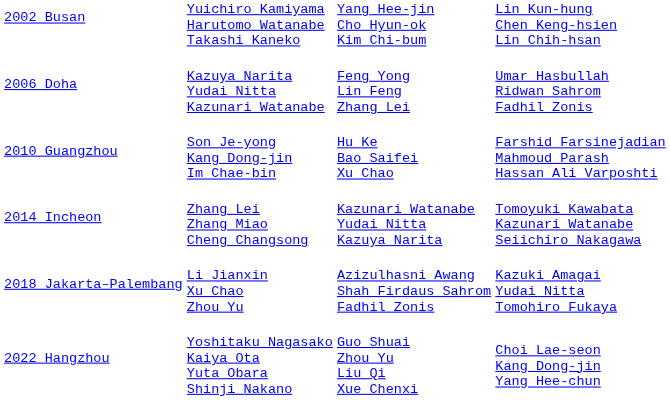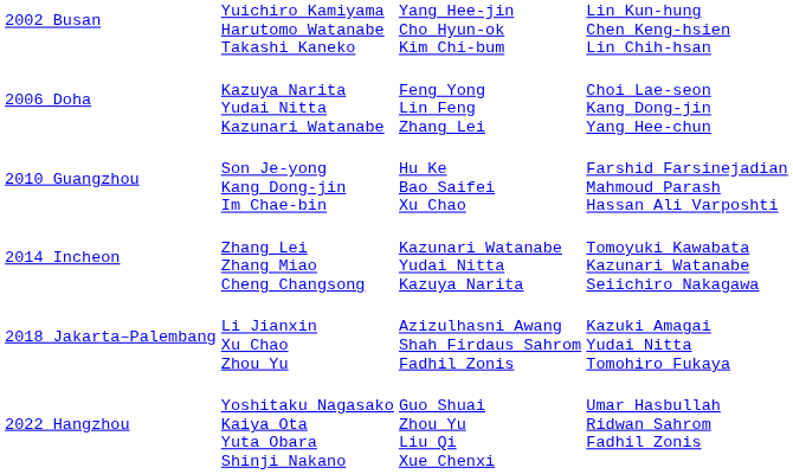 <table>
 <tr>
 <td><a href='#'>2002 Busan</a></td>
 <td><br><a href='#'>Yuichiro Kamiyama</a><br><a href='#'>Harutomo Watanabe</a><br><a href='#'>Takashi Kaneko</a></td>
 <td><br><a href='#'>Yang Hee-jin</a><br><a href='#'>Cho Hyun-ok</a><br><a href='#'>Kim Chi-bum</a></td>
 <td><br><a href='#'>Lin Kun-hung</a><br><a href='#'>Chen Keng-hsien</a><br><a href='#'>Lin Chih-hsan</a></td>
 </tr>
 <tr>
 <td><a href='#'>2006 Doha</a></td>
 <td><br><a href='#'>Kazuya Narita</a><br><a href='#'>Yudai Nitta</a><br><a href='#'>Kazunari Watanabe</a></td>
 <td><br><a href='#'>Feng Yong</a><br><a href='#'>Lin Feng</a><br><a href='#'>Zhang Lei</a></td>
-<td valign=top><br><a href='#'>Umar Hasbullah</a><br><a href='#'>Ridwan Sahrom</a><br><a href='#'>Fadhil Zonis</a></td>
+<td><br><a href='#'>Choi Lae-seon</a><br><a href='#'>Kang Dong-jin</a><br><a href='#'>Yang Hee-chun</a></td>
 </tr>
 <tr>
 <td><a href='#'>2010 Guangzhou</a></td>
 <td><br><a href='#'>Son Je-yong</a><br><a href='#'>Kang Dong-jin</a><br><a href='#'>Im Chae-bin</a></td>
 <td><br><a href='#'>Hu Ke</a><br><a href='#'>Bao Saifei</a><br><a href='#'>Xu Chao</a></td>
 <td><br><a href='#'>Farshid Farsinejadian</a><br><a href='#'>Mahmoud Parash</a><br><a href='#'>Hassan Ali Varposhti</a></td>
 </tr>
 <tr>
 <td><a href='#'>2014 Incheon</a></td>
 <td><br><a href='#'>Zhang Lei</a><br><a href='#'>Zhang Miao</a><br><a href='#'>Cheng Changsong</a></td>
 <td><br><a href='#'>Kazunari Watanabe</a><br><a href='#'>Yudai Nitta</a><br><a href='#'>Kazuya Narita</a></td>
 <td><br><a href='#'>Tomoyuki Kawabata</a><br><a href='#'>Kazunari Watanabe</a><br><a href='#'>Seiichiro Nakagawa</a></td>
 </tr>
 <tr>
 <td><a href='#'>2018 Jakarta–Palembang</a></td>
 <td><br><a href='#'>Li Jianxin</a><br><a href='#'>Xu Chao</a><br><a href='#'>Zhou Yu</a></td>
 <td><br><a href='#'>Azizulhasni Awang</a><br><a href='#'>Shah Firdaus Sahrom</a><br><a href='#'>Fadhil Zonis</a></td>
 <td><br><a href='#'>Kazuki Amagai</a><br><a href='#'>Yudai Nitta</a><br><a href='#'>Tomohiro Fukaya</a></td>
 </tr>
 <tr>
 <td><a href='#'>2022 Hangzhou</a></td>
 <td><br><a href='#'>Yoshitaku Nagasako</a><br><a href='#'>Kaiya Ota</a><br><a href='#'>Yuta Obara</a><br><a href='#'>Shinji Nakano</a></td>
 <td><br><a href='#'>Guo Shuai</a><br><a href='#'>Zhou Yu</a><br><a href='#'>Liu Qi</a><br><a href='#'>Xue Chenxi</a></td>
-<td><br><a href='#'>Choi Lae-seon</a><br><a href='#'>Kang Dong-jin</a><br><a href='#'>Yang Hee-chun</a></td>
+<td valign=top><br><a href='#'>Umar Hasbullah</a><br><a href='#'>Ridwan Sahrom</a><br><a href='#'>Fadhil Zonis</a></td>
 </tr>
 </table>
